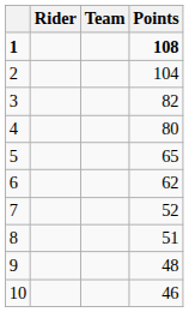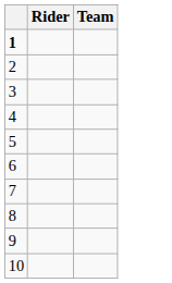 <table class="wikitable">
 <tr>
 <th></th>
 <th>Rider</th>
 <th>Team</th>
-<th>Points</th>
 </tr>
 <tr>
 <td><strong>1</strong></td>
 <td><strong></strong> </td>
 <td><strong></strong></td>
-<td align=right><strong>108</strong></td>
 </tr>
 <tr>
 <td>2</td>
 <td></td>
 <td></td>
-<td align=right>104</td>
 </tr>
 <tr>
 <td>3</td>
 <td></td>
 <td></td>
-<td align=right>82</td>
 </tr>
 <tr>
 <td>4</td>
 <td></td>
 <td></td>
-<td align=right>80</td>
 </tr>
 <tr>
 <td>5</td>
 <td></td>
 <td></td>
-<td align=right>65</td>
 </tr>
 <tr>
 <td>6</td>
 <td> </td>
 <td></td>
-<td align=right>62</td>
 </tr>
 <tr>
 <td>7</td>
 <td></td>
 <td></td>
-<td align=right>52</td>
 </tr>
 <tr>
 <td>8</td>
 <td></td>
 <td></td>
-<td align=right>51</td>
 </tr>
 <tr>
 <td>9</td>
 <td></td>
 <td></td>
-<td align=right>48</td>
 </tr>
 <tr>
 <td>10</td>
 <td></td>
 <td></td>
-<td align=right>46</td>
 </tr>
 </table>
